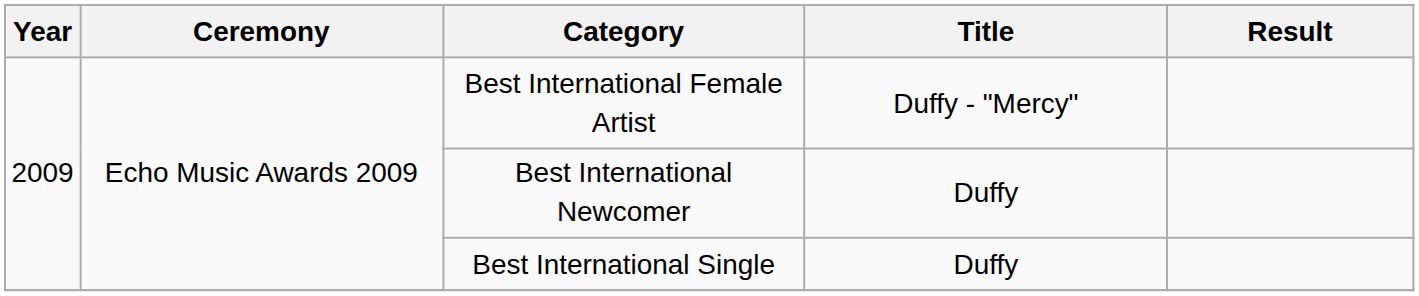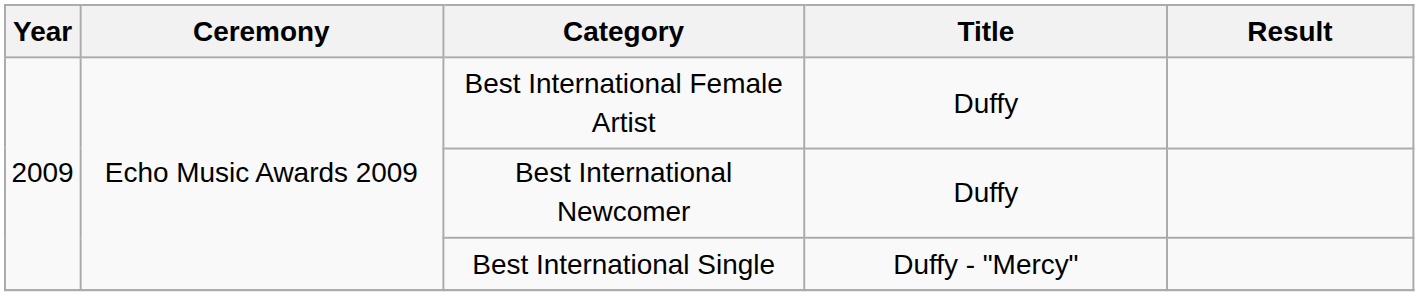 <table class="wikitable" style="text-align:center; font-size:90%; line-height:20px;">
 <tr>
 <th>Year</th>
 <th width="180px">Ceremony</th>
 <th width="180px">Category</th>
 <th width="180px">Title</th>
 <th width="120px">Result</th>
 </tr>
 <tr>
 <td rowspan="3">2009</td>
 <td rowspan="3">Echo Music Awards 2009</td>
 <td>Best International Female Artist</td>
-<td>Duffy - "Mercy"</td>
+<td>Duffy</td>
 <td></td>
 </tr>
 <tr>
 <td>Best International Newcomer</td>
 <td>Duffy</td>
 <td></td>
 </tr>
 <tr>
 <td>Best International Single</td>
-<td>Duffy</td>
+<td>Duffy - "Mercy"</td>
 <td></td>
 </tr>
 <tr>
 </tr>
 </table>
